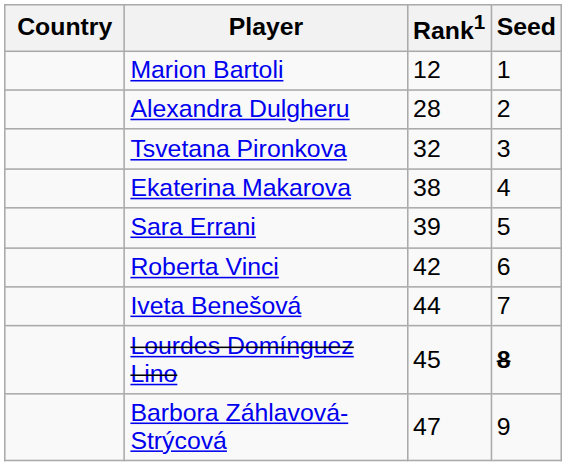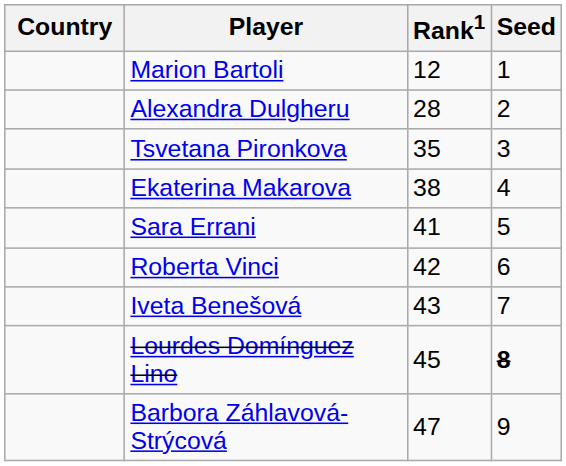 <table class="wikitable" border="1">
 <tr>
 <th width="70">Country</th>
 <th width="175">Player</th>
 <th>Rank<sup>1</sup></th>
 <th>Seed</th>
 </tr>
 <tr>
 <td></td>
 <td><a href='#'>Marion Bartoli</a></td>
 <td>12</td>
 <td>1</td>
 </tr>
 <tr>
 <td></td>
 <td><a href='#'>Alexandra Dulgheru</a></td>
 <td>28</td>
 <td>2</td>
 </tr>
 <tr>
 <td></td>
 <td><a href='#'>Tsvetana Pironkova</a></td>
-<td>32</td>
+<td>35</td>
 <td>3</td>
 </tr>
 <tr>
 <td></td>
 <td><a href='#'>Ekaterina Makarova</a></td>
 <td>38</td>
 <td>4</td>
 </tr>
 <tr>
 <td></td>
 <td><a href='#'>Sara Errani</a></td>
-<td>39</td>
+<td>41</td>
 <td>5</td>
 </tr>
 <tr>
 <td></td>
 <td><a href='#'>Roberta Vinci</a></td>
 <td>42</td>
 <td>6</td>
 </tr>
 <tr>
 <td></td>
 <td><a href='#'>Iveta Benešová</a></td>
-<td>44</td>
+<td>43</td>
 <td>7</td>
 </tr>
 <tr>
 <td></td>
 <td><s><a href='#'>Lourdes Domínguez Lino</a></s></td>
 <td>45</td>
 <td><strong><s>8</s></strong></td>
 </tr>
 <tr>
 <td></td>
 <td><a href='#'>Barbora Záhlavová-Strýcová</a></td>
 <td>47</td>
 <td>9</td>
 </tr>
 </table>
